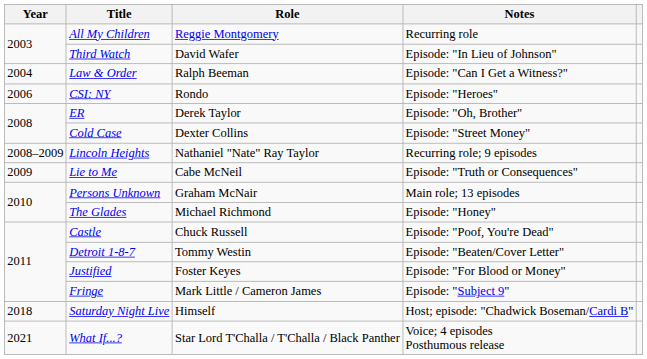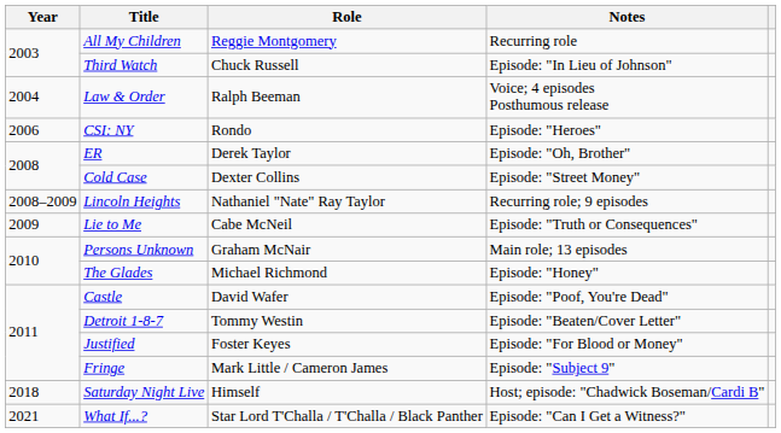 <table class="wikitable sortable plainrowheaders">
 <tr>
 <th scope="col">Year</th>
 <th scope="col">Title</th>
 <th scope="col">Role</th>
 <th scope="col" class="unsortable">Notes</th>
 <th scope="col" class="unsortable"></th>
 </tr>
 <tr>
 <td rowspan="2">2003</td>
 <td><em><a href='#'>All My Children</a></em></td>
 <td><a href='#'>Reggie Montgomery</a></td>
 <td>Recurring role</td>
 <td style="text-align:center;"></td>
 </tr>
 <tr>
 <td><em><a href='#'>Third Watch</a></em></td>
-<td>David Wafer</td>
+<td>Chuck Russell</td>
 <td>Episode: "In Lieu of Johnson"</td>
 <td style="text-align:center;"></td>
 </tr>
 <tr>
 <td>2004</td>
 <td><em><a href='#'>Law & Order</a></em></td>
 <td>Ralph Beeman</td>
-<td>Episode: "Can I Get a Witness?"</td>
+<td>Voice; 4 episodes<br>Posthumous release</td>
 <td style="text-align:center;"></td>
 </tr>
 <tr>
 <td>2006</td>
 <td><em><a href='#'>CSI: NY</a></em></td>
 <td>Rondo</td>
 <td>Episode: "Heroes"</td>
 <td style="text-align:center;"></td>
 </tr>
 <tr>
 <td rowspan="2">2008</td>
 <td><em><a href='#'>ER</a></em></td>
 <td>Derek Taylor</td>
 <td>Episode: "Oh, Brother"</td>
 <td style="text-align:center;"></td>
 </tr>
 <tr>
 <td><em><a href='#'>Cold Case</a></em></td>
 <td>Dexter Collins</td>
 <td>Episode: "Street Money"</td>
 <td style="text-align:center;"></td>
 </tr>
 <tr>
 <td>2008–2009</td>
 <td><em><a href='#'>Lincoln Heights</a></em></td>
 <td>Nathaniel "Nate" Ray Taylor</td>
 <td>Recurring role; 9 episodes</td>
 <td style="text-align:center;"></td>
 </tr>
 <tr>
 <td>2009</td>
 <td><em><a href='#'>Lie to Me</a></em></td>
 <td>Cabe McNeil</td>
 <td>Episode: "Truth or Consequences"</td>
 <td style="text-align:center;"></td>
 </tr>
 <tr>
 <td rowspan="2">2010</td>
 <td><em><a href='#'>Persons Unknown</a></em></td>
 <td>Graham McNair</td>
 <td>Main role; 13 episodes</td>
 <td style="text-align:center;"></td>
 </tr>
 <tr>
 <td><em><a href='#'>The Glades</a></em></td>
 <td>Michael Richmond</td>
 <td>Episode: "Honey"</td>
 <td style="text-align:center;"></td>
 </tr>
 <tr>
 <td rowspan="4">2011</td>
 <td><em><a href='#'>Castle</a></em></td>
-<td>Chuck Russell</td>
+<td>David Wafer</td>
 <td>Episode: "Poof, You're Dead"</td>
 <td style="text-align:center;"></td>
 </tr>
 <tr>
 <td><em><a href='#'>Detroit 1-8-7</a></em></td>
 <td>Tommy Westin</td>
 <td>Episode: "Beaten/Cover Letter"</td>
 <td style="text-align:center;"></td>
 </tr>
 <tr>
 <td><em><a href='#'>Justified</a></em></td>
 <td>Foster Keyes</td>
 <td>Episode: "For Blood or Money"</td>
 <td style="text-align:center;"></td>
 </tr>
 <tr>
 <td><em><a href='#'>Fringe</a></em></td>
 <td>Mark Little / Cameron James</td>
 <td>Episode: "<a href='#'>Subject 9</a>"</td>
 <td style="text-align:center;"></td>
 </tr>
 <tr>
 <td>2018</td>
 <td><em><a href='#'>Saturday Night Live</a></em></td>
 <td>Himself</td>
 <td>Host; episode: "Chadwick Boseman/<a href='#'>Cardi B</a>"</td>
 <td style="text-align:center;"></td>
 </tr>
 <tr>
 <td>2021</td>
 <td><em><a href='#'>What If...?</a></em></td>
 <td>Star Lord T'Challa / T'Challa / Black Panther</td>
-<td>Voice; 4 episodes<br>Posthumous release</td>
+<td>Episode: "Can I Get a Witness?"</td>
 <td style="text-align:center;"></td>
 </tr>
 </table>
